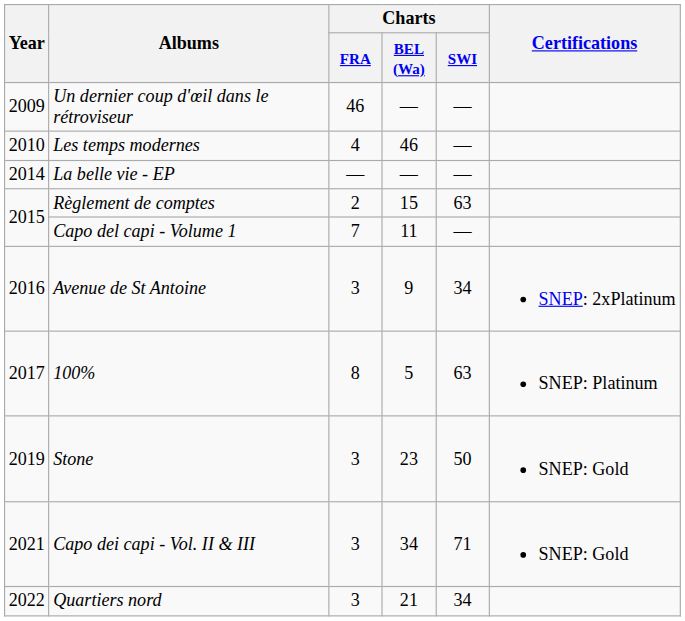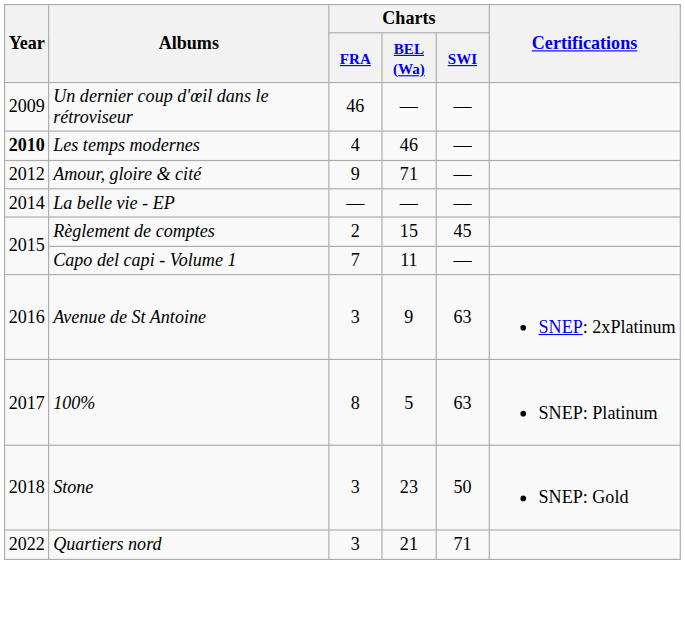 <table class="wikitable">
 <tr>
 <th align="center" rowspan="2" width="10">Year</th>
 <th align="center" rowspan="2" width="240">Albums</th>
 <th align="center" colspan="3">Charts</th>
 <th rowspan="2"><a href='#'>Certifications</a></th>
 </tr>
 <tr>
 <th width="40"><small><a href='#'>FRA</a></small><br></th>
 <th width="40"><small><a href='#'>BEL<br>(Wa)</a></small><br></th>
 <th width="40"><small><a href='#'>SWI</a></small><br></th>
 </tr>
 <tr>
 <td align="center">2009</td>
 <td><em>Un dernier coup d'œil dans le rétroviseur</em></td>
 <td align="center">46</td>
 <td align="center">—</td>
 <td align="center">—</td>
 <td></td>
 </tr>
 <tr>
-<td align="center">2010</td>
+<td align="center"><strong>2010</strong></td>
 <td><em>Les temps modernes</em></td>
 <td align="center">4</td>
 <td align="center">46</td>
+<td align="center">—</td>
+<td></td>
+</tr>
+<tr>
+<td align="center">2012</td>
+<td><em>Amour, gloire & cité</em></td>
+<td align="center">9</td>
+<td align="center">71</td>
 <td align="center">—</td>
 <td></td>
 </tr>
 <tr>
 <td align="center">2014</td>
 <td><em>La belle vie - EP</em></td>
 <td align="center">—</td>
 <td align="center">—</td>
 <td align="center">—</td>
 <td></td>
 </tr>
 <tr>
 <td align="center" rowspan="2">2015</td>
 <td><em>Règlement de comptes</em></td>
 <td align="center">2</td>
 <td align="center">15</td>
-<td align="center">63</td>
+<td align="center">45</td>
 <td></td>
 </tr>
 <tr>
 <td><em>Capo del capi - Volume 1</em></td>
 <td align="center">7</td>
 <td align="center">11</td>
 <td align="center">—</td>
 <td></td>
 </tr>
 <tr>
 <td align="center">2016</td>
 <td><em>Avenue de St Antoine</em></td>
 <td align="center">3</td>
 <td align="center">9</td>
-<td align="center">34</td>
+<td align="center">63</td>
 <td><br><ul><li><a href='#'>SNEP</a>: 2xPlatinum</li></ul></td>
 </tr>
 <tr>
 <td align="center">2017</td>
 <td><em>100%</em></td>
 <td align="center">8</td>
 <td align="center">5</td>
 <td align="center">63</td>
 <td><br><ul><li>SNEP: Platinum</li></ul></td>
 </tr>
 <tr>
-<td align="center">2019</td>
+<td align="center">2018</td>
 <td><em>Stone</em></td>
 <td align="center">3</td>
 <td align="center">23</td>
 <td align="center">50</td>
 <td><br><ul><li>SNEP: Gold</li></ul></td>
 </tr>
 <tr>
-<td align="center">2021</td>
-<td><em>Capo dei capi - Vol. II & III</em></td>
-<td align="center">3</td>
-<td align="center">34</td>
-<td align="center">71</td>
-<td><br><ul><li>SNEP: Gold</li></ul></td>
-</tr>
-<tr>
 <td align="center">2022</td>
 <td><em>Quartiers nord</em></td>
 <td align="center">3</td>
 <td align="center">21</td>
-<td align="center">34</td>
+<td align="center">71</td>
 <td></td>
 </tr>
 </table>
